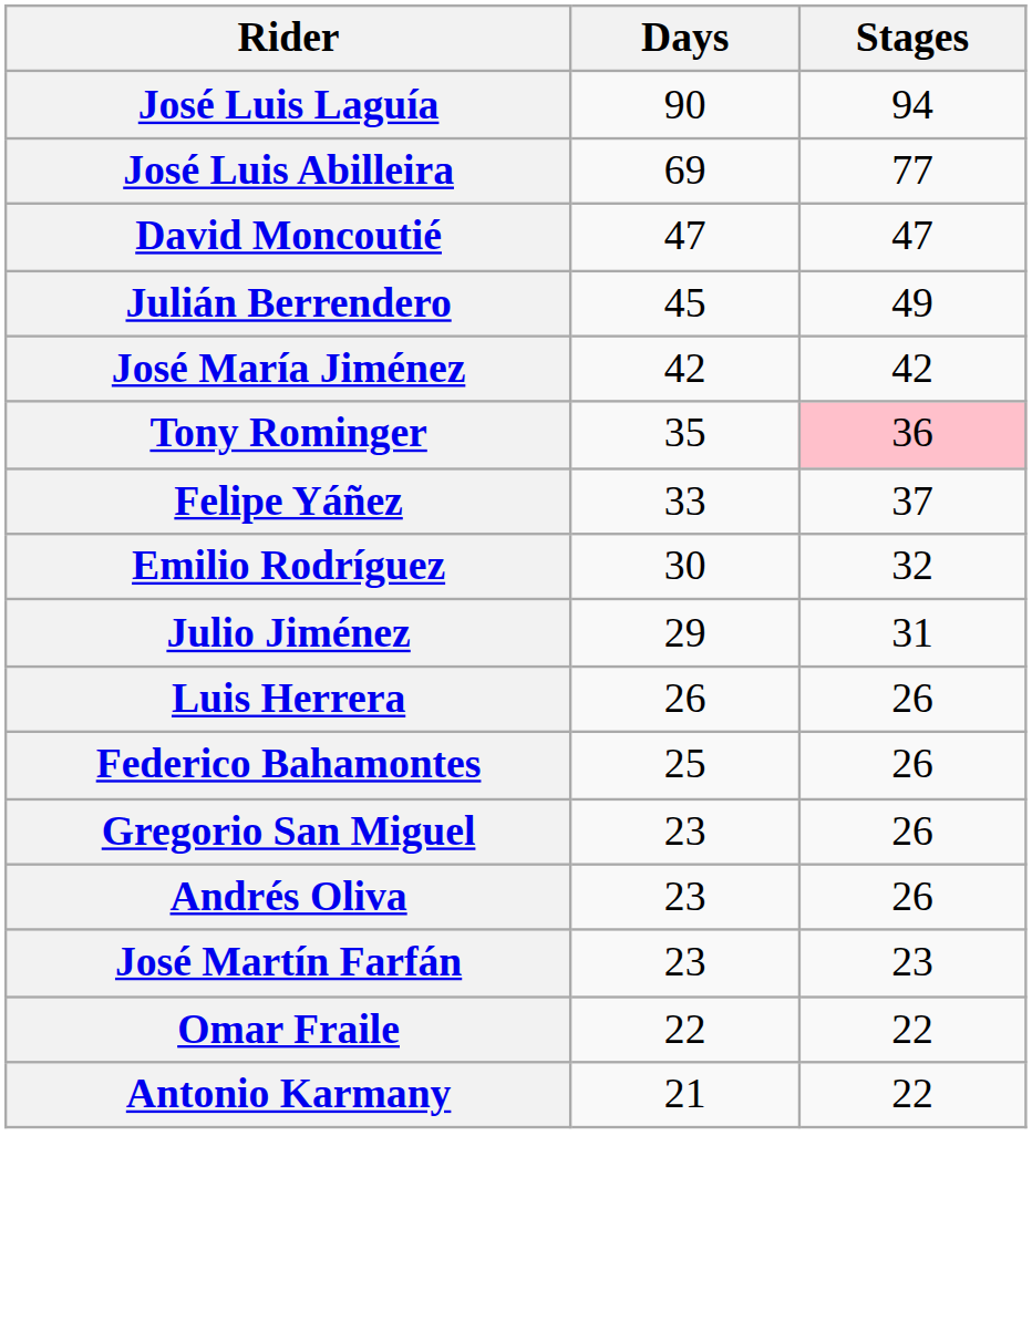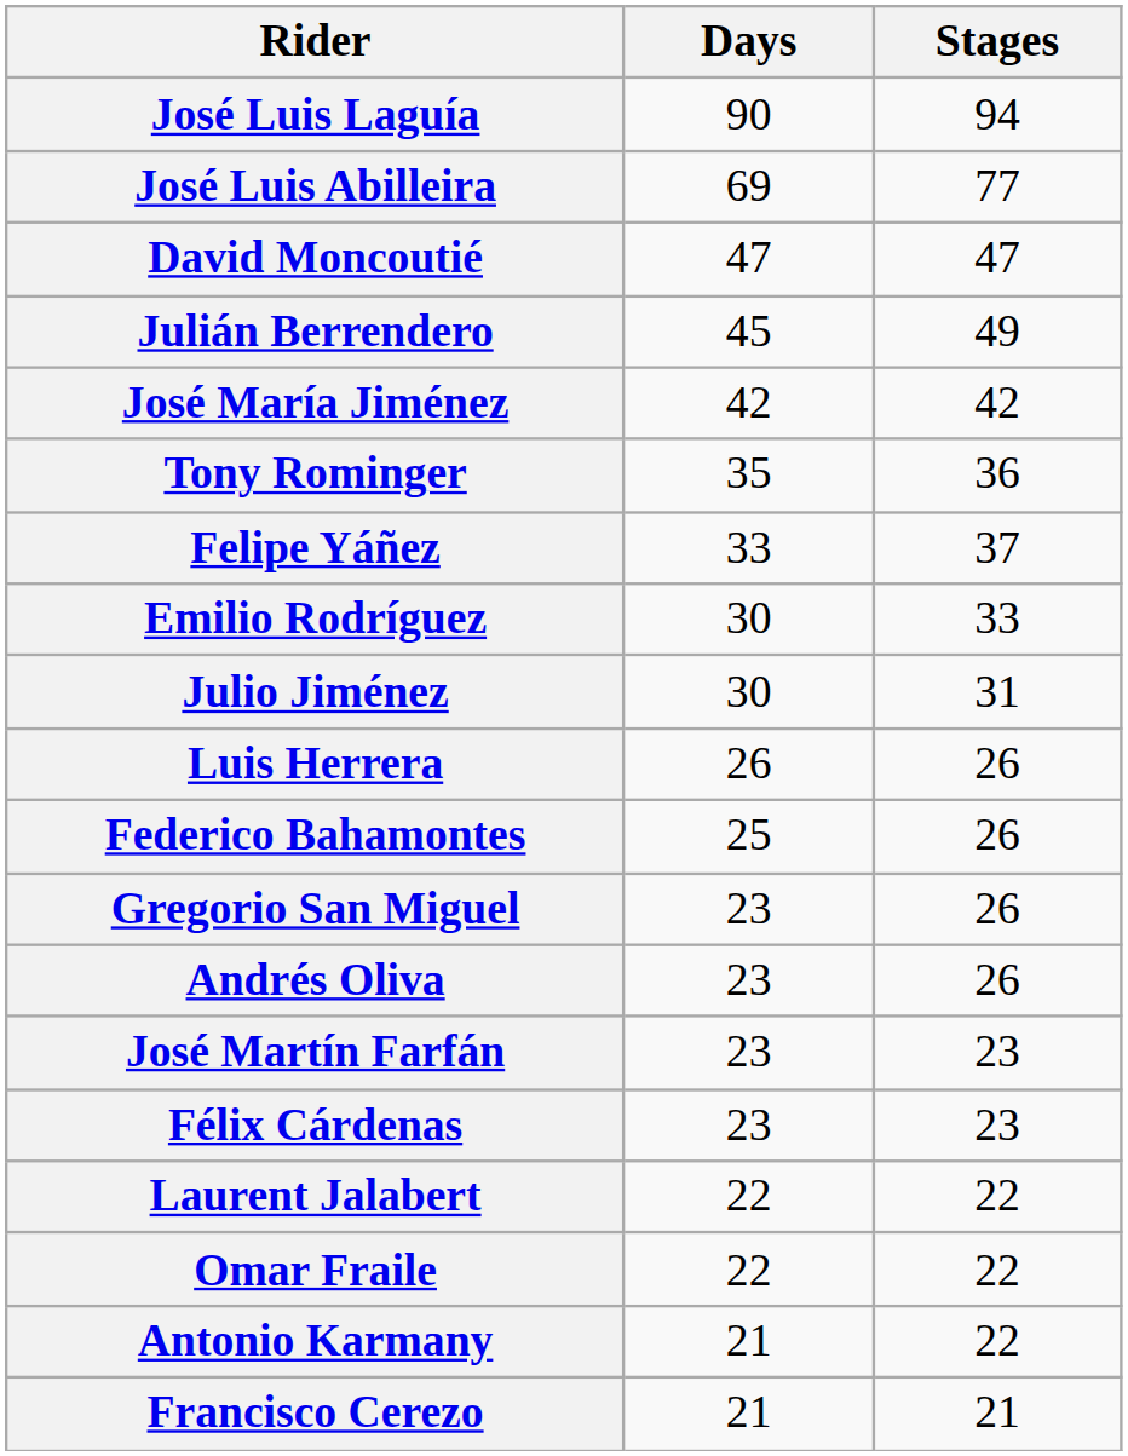 <table class="sortable plainrowheaders wikitable">
 <tr>
 <th scope=col>Rider</th>
 <th scope=col>Days</th>
 <th scope=col>Stages</th>
 </tr>
 <tr>
 <th scope=row width=210px> <a href='#'>José Luis Laguía</a></th>
 <td align="center"  width=80px>90</td>
 <td align="center"  width=80px>94</td>
 </tr>
 <tr>
 <th scope=row> <a href='#'>José Luis Abilleira</a></th>
 <td align="center">69</td>
 <td align="center">77</td>
 </tr>
 <tr>
 <th scope=row> <a href='#'>David Moncoutié</a></th>
 <td align="center">47</td>
 <td align="center">47</td>
 </tr>
 <tr>
 <th scope=row> <a href='#'>Julián Berrendero</a></th>
 <td align="center">45</td>
 <td align="center">49</td>
 </tr>
 <tr>
 <th scope=row> <a href='#'>José María Jiménez</a></th>
 <td align="center">42</td>
 <td align="center">42</td>
 </tr>
 <tr>
 <th scope=row> <a href='#'>Tony Rominger</a></th>
 <td align="center">35</td>
-<td align="center" style="background: pink;">36</td>
+<td align="center">36</td>
 </tr>
 <tr>
 <th scope=row> <a href='#'>Felipe Yáñez</a></th>
 <td align="center">33</td>
 <td align="center">37</td>
 </tr>
 <tr>
 <th scope=row> <a href='#'>Emilio Rodríguez</a></th>
 <td align="center">30</td>
-<td align="center">32</td>
+<td align="center">33</td>
 </tr>
 <tr>
 <th scope=row> <a href='#'>Julio Jiménez</a></th>
-<td align="center">29</td>
+<td align="center">30</td>
 <td align="center">31</td>
 </tr>
 <tr>
 <th scope=row> <a href='#'>Luis Herrera</a></th>
 <td align="center">26</td>
 <td align="center">26</td>
 </tr>
 <tr>
 <th scope=row> <a href='#'>Federico Bahamontes</a></th>
 <td align="center">25</td>
 <td align="center">26</td>
 </tr>
 <tr>
 <th scope=row> <a href='#'>Gregorio San Miguel</a></th>
 <td align="center">23</td>
 <td align="center">26</td>
 </tr>
 <tr>
 <th scope="row"> <a href='#'>Andrés Oliva</a></th>
 <td align="center">23</td>
 <td align="center">26</td>
 </tr>
 <tr>
 <th scope=row> <a href='#'>José Martín Farfán</a></th>
 <td align="center">23</td>
 <td align="center">23</td>
 </tr>
 <tr>
+<th scope=row> <a href='#'>Félix Cárdenas</a></th>
+<td align="center">23</td>
+<td align="center">23</td>
+</tr>
+<tr>
+<th scope=row> <a href='#'>Laurent Jalabert</a></th>
+<td align="center">22</td>
+<td align="center">22</td>
+</tr>
+<tr>
 <th scope=row> <a href='#'>Omar Fraile</a></th>
 <td align="center">22</td>
 <td align="center">22</td>
 </tr>
 <tr>
 <th scope=row> <a href='#'>Antonio Karmany</a></th>
 <td align="center">21</td>
 <td align="center">22</td>
 </tr>
+<tr>
+<th scope=row> <a href='#'>Francisco Cerezo</a></th>
+<td align="center">21</td>
+<td align="center">21</td>
+</tr>
 </table>
